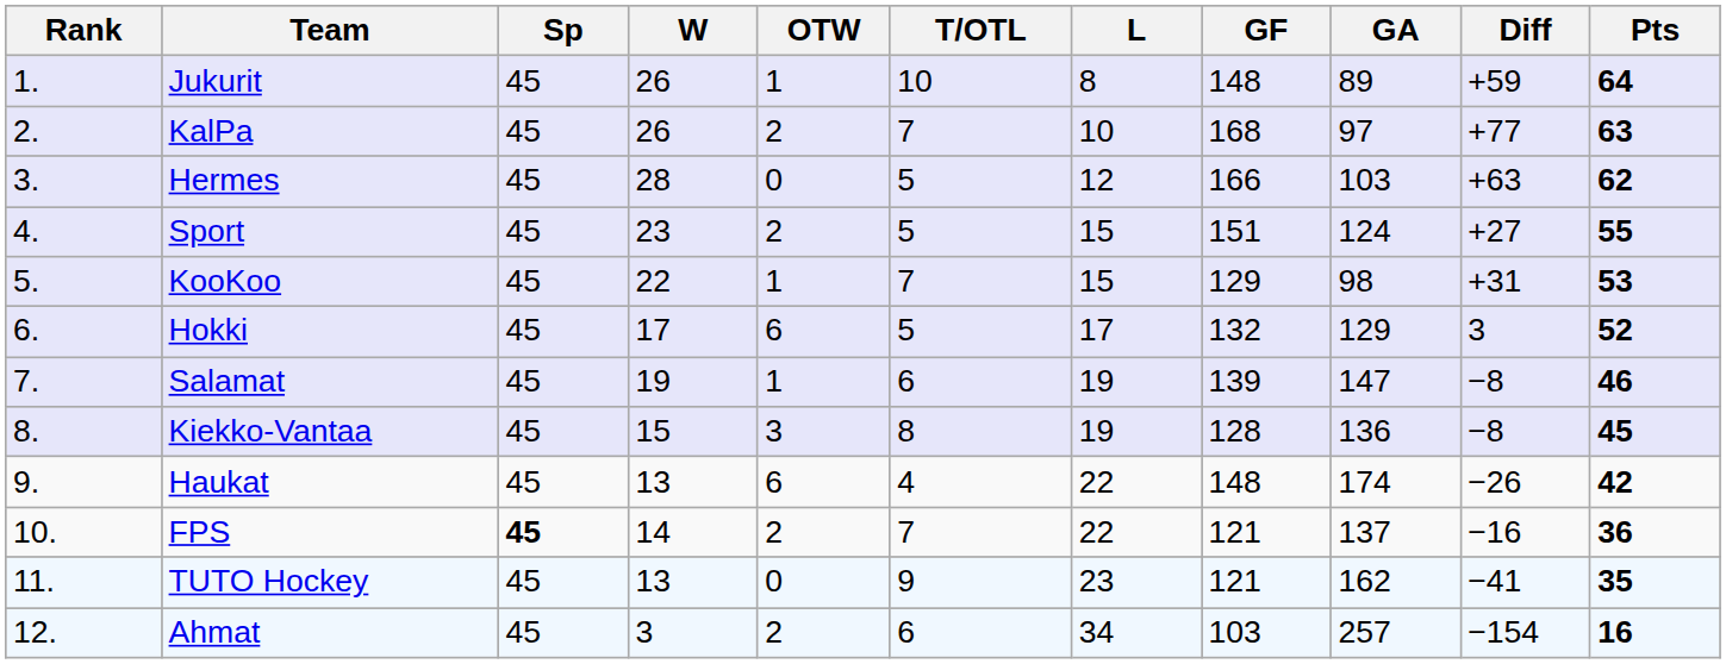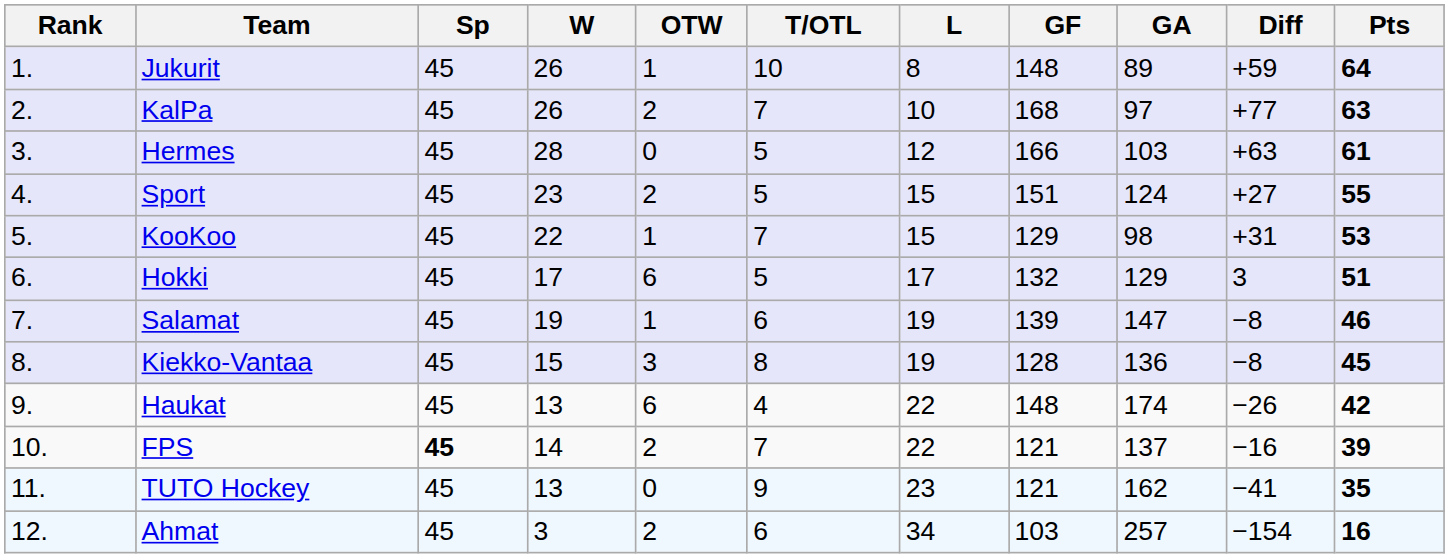 <table class="wikitable">
 <tr>
 <th bgcolor="#DDDDFF" width="6%" align="left">Rank</th>
 <th bgcolor="#DDDDFF" width="13%">Team</th>
 <th bgcolor="#DDDDFF" width="5%">Sp</th>
 <th bgcolor="#DDDDFF" width="5%">W</th>
 <th bgcolor="#DDDDFF" width="5%">OTW</th>
 <th bgcolor="#DDDDFF" width="7%">T/OTL</th>
 <th bgcolor="#DDDDFF" width="5%">L</th>
 <th bgcolor="#DDDDFF" width="5%">GF</th>
 <th bgcolor="#DDDDFF" width="5%">GA</th>
 <th bgcolor="#DDDDFF" width="5%">Diff</th>
 <th bgcolor="#DDDDFF" width="5%">Pts</th>
 </tr>
 <tr bgcolor="#e6e6fa">
 <td align="left">1.</td>
 <td><a href='#'>Jukurit</a></td>
 <td>45</td>
 <td>26</td>
 <td>1</td>
 <td>10</td>
 <td>8</td>
 <td>148</td>
 <td>89</td>
 <td>+59</td>
 <td><strong>64</strong></td>
 </tr>
 <tr bgcolor="#e6e6fa">
 <td align="left">2.</td>
 <td><a href='#'>KalPa</a></td>
 <td>45</td>
 <td>26</td>
 <td>2</td>
 <td>7</td>
 <td>10</td>
 <td>168</td>
 <td>97</td>
 <td>+77</td>
 <td><strong>63</strong></td>
 </tr>
 <tr bgcolor="#e6e6fa">
 <td align="left">3.</td>
 <td><a href='#'>Hermes</a></td>
 <td>45</td>
 <td>28</td>
 <td>0</td>
 <td>5</td>
 <td>12</td>
 <td>166</td>
 <td>103</td>
 <td>+63</td>
-<td><strong>62</strong></td>
+<td><strong>61</strong></td>
 </tr>
 <tr bgcolor="#e6e6fa">
 <td align="left">4.</td>
 <td><a href='#'>Sport</a></td>
 <td>45</td>
 <td>23</td>
 <td>2</td>
 <td>5</td>
 <td>15</td>
 <td>151</td>
 <td>124</td>
 <td>+27</td>
 <td><strong>55</strong></td>
 </tr>
 <tr bgcolor="#e6e6fa">
 <td align="left">5.</td>
 <td><a href='#'>KooKoo</a></td>
 <td>45</td>
 <td>22</td>
 <td>1</td>
 <td>7</td>
 <td>15</td>
 <td>129</td>
 <td>98</td>
 <td>+31</td>
 <td><strong>53</strong></td>
 </tr>
 <tr bgcolor="#e6e6fa">
 <td align="left">6.</td>
 <td><a href='#'>Hokki</a></td>
 <td>45</td>
 <td>17</td>
 <td>6</td>
 <td>5</td>
 <td>17</td>
 <td>132</td>
 <td>129</td>
 <td>3</td>
-<td><strong>52</strong></td>
+<td><strong>51</strong></td>
 </tr>
 <tr bgcolor="#e6e6fa">
 <td align="left">7.</td>
 <td><a href='#'>Salamat</a></td>
 <td>45</td>
 <td>19</td>
 <td>1</td>
 <td>6</td>
 <td>19</td>
 <td>139</td>
 <td>147</td>
 <td>−8</td>
 <td><strong>46</strong></td>
 </tr>
 <tr bgcolor="#e6e6fa">
 <td align="left">8.</td>
 <td><a href='#'>Kiekko-Vantaa</a></td>
 <td>45</td>
 <td>15</td>
 <td>3</td>
 <td>8</td>
 <td>19</td>
 <td>128</td>
 <td>136</td>
 <td>−8</td>
 <td><strong>45</strong></td>
 </tr>
 <tr>
 <td align="left">9.</td>
 <td><a href='#'>Haukat</a></td>
 <td>45</td>
 <td>13</td>
 <td>6</td>
 <td>4</td>
 <td>22</td>
 <td>148</td>
 <td>174</td>
 <td>−26</td>
 <td><strong>42</strong></td>
 </tr>
 <tr>
 <td align="left">10.</td>
 <td><a href='#'>FPS</a></td>
 <td><strong>45</strong></td>
 <td>14</td>
 <td>2</td>
 <td>7</td>
 <td>22</td>
 <td>121</td>
 <td>137</td>
 <td>−16</td>
-<td><strong>36</strong></td>
+<td><strong>39</strong></td>
 </tr>
 <tr bgcolor="#f0f8ff">
 <td align="left">11.</td>
 <td><a href='#'>TUTO Hockey</a></td>
 <td>45</td>
 <td>13</td>
 <td>0</td>
 <td>9</td>
 <td>23</td>
 <td>121</td>
 <td>162</td>
 <td>−41</td>
 <td><strong>35</strong></td>
 </tr>
 <tr bgcolor="#f0f8ff">
 <td align="left">12.</td>
 <td><a href='#'>Ahmat</a></td>
 <td>45</td>
 <td>3</td>
 <td>2</td>
 <td>6</td>
 <td>34</td>
 <td>103</td>
 <td>257</td>
 <td>−154</td>
 <td><strong>16</strong></td>
 </tr>
 </table>
